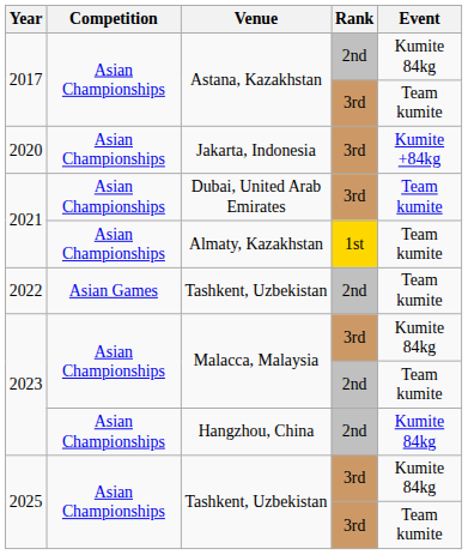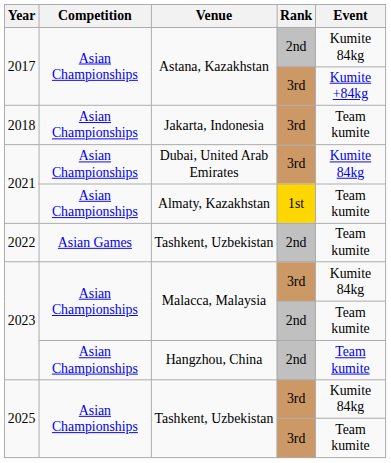 <table class="wikitable sortable" width=45% style="font-size:90%; text-align:center;">
 <tr>
 <th>Year</th>
 <th>Competition</th>
 <th>Venue</th>
 <th>Rank</th>
 <th>Event</th>
 </tr>
 <tr>
 <td rowspan=2>2017</td>
 <td rowspan=2><a href='#'>Asian Championships</a></td>
 <td rowspan=2>Astana, Kazakhstan</td>
 <td bgcolor="silver">2nd</td>
 <td>Kumite 84kg</td>
 </tr>
 <tr>
 <td bgcolor="cc9966">3rd</td>
-<td>Team kumite</td>
+<td><a href='#'>Kumite +84kg</a></td>
 </tr>
 <tr>
-<td>2020</td>
+<td>2018</td>
 <td><a href='#'>Asian Championships</a></td>
 <td>Jakarta, Indonesia</td>
 <td bgcolor="cc9966">3rd</td>
-<td><a href='#'>Kumite +84kg</a></td>
+<td>Team kumite</td>
 </tr>
 <tr>
 <td rowspan=2>2021</td>
 <td><a href='#'>Asian Championships</a></td>
 <td>Dubai, United Arab Emirates</td>
 <td bgcolor="cc9966">3rd</td>
-<td><a href='#'>Team kumite</a></td>
+<td><a href='#'>Kumite 84kg</a></td>
 </tr>
 <tr>
 <td><a href='#'>Asian Championships</a></td>
 <td>Almaty, Kazakhstan</td>
 <td bgcolor="gold">1st</td>
 <td>Team kumite</td>
 </tr>
 <tr>
 <td>2022</td>
 <td><a href='#'>Asian Games</a></td>
 <td>Tashkent, Uzbekistan</td>
 <td bgcolor="silver">2nd</td>
 <td>Team kumite</td>
 </tr>
 <tr>
 <td rowspan=3>2023</td>
 <td rowspan=2><a href='#'>Asian Championships</a></td>
 <td rowspan=2>Malacca, Malaysia</td>
 <td bgcolor="cc9966">3rd</td>
 <td>Kumite 84kg</td>
 </tr>
 <tr>
 <td bgcolor="silver">2nd</td>
 <td>Team kumite</td>
 </tr>
 <tr>
 <td><a href='#'>Asian Championships</a></td>
 <td>Hangzhou, China</td>
 <td bgcolor="silver">2nd</td>
-<td><a href='#'>Kumite 84kg</a></td>
+<td><a href='#'>Team kumite</a></td>
 </tr>
 <tr>
 <td rowspan=2>2025</td>
 <td rowspan=2><a href='#'>Asian Championships</a></td>
 <td rowspan=2>Tashkent, Uzbekistan</td>
 <td bgcolor="cc9966">3rd</td>
 <td>Kumite 84kg</td>
 </tr>
 <tr>
 <td bgcolor="cc9966">3rd</td>
 <td>Team kumite</td>
 </tr>
 </table>
